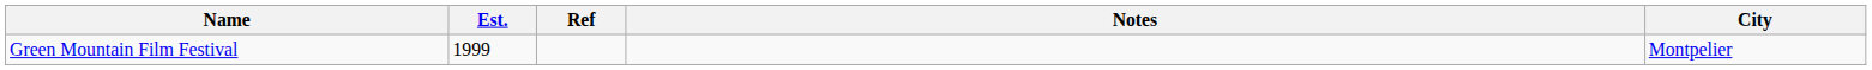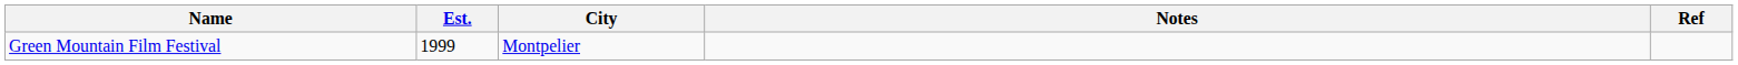 <table class="wikitable sortable" width=100%>
 <tr>
 <th style="width:20%;">Name</th>
 <th style="width:4%;"><a href='#'>Est.</a></th>
+<th style="width:10%;">City</th>
+<th style="width:46%;">Notes</th>
 <th style="width:4%;">Ref</th>
-<th style="width:46%;">Notes</th>
-<th style="width:10%;">City</th>
 </tr>
 <tr>
 <td><a href='#'>Green Mountain Film Festival</a></td>
 <td>1999</td>
+<td><a href='#'>Montpelier</a></td>
 <td></td>
 <td></td>
-<td><a href='#'>Montpelier</a></td>
 </tr>
 </table>
